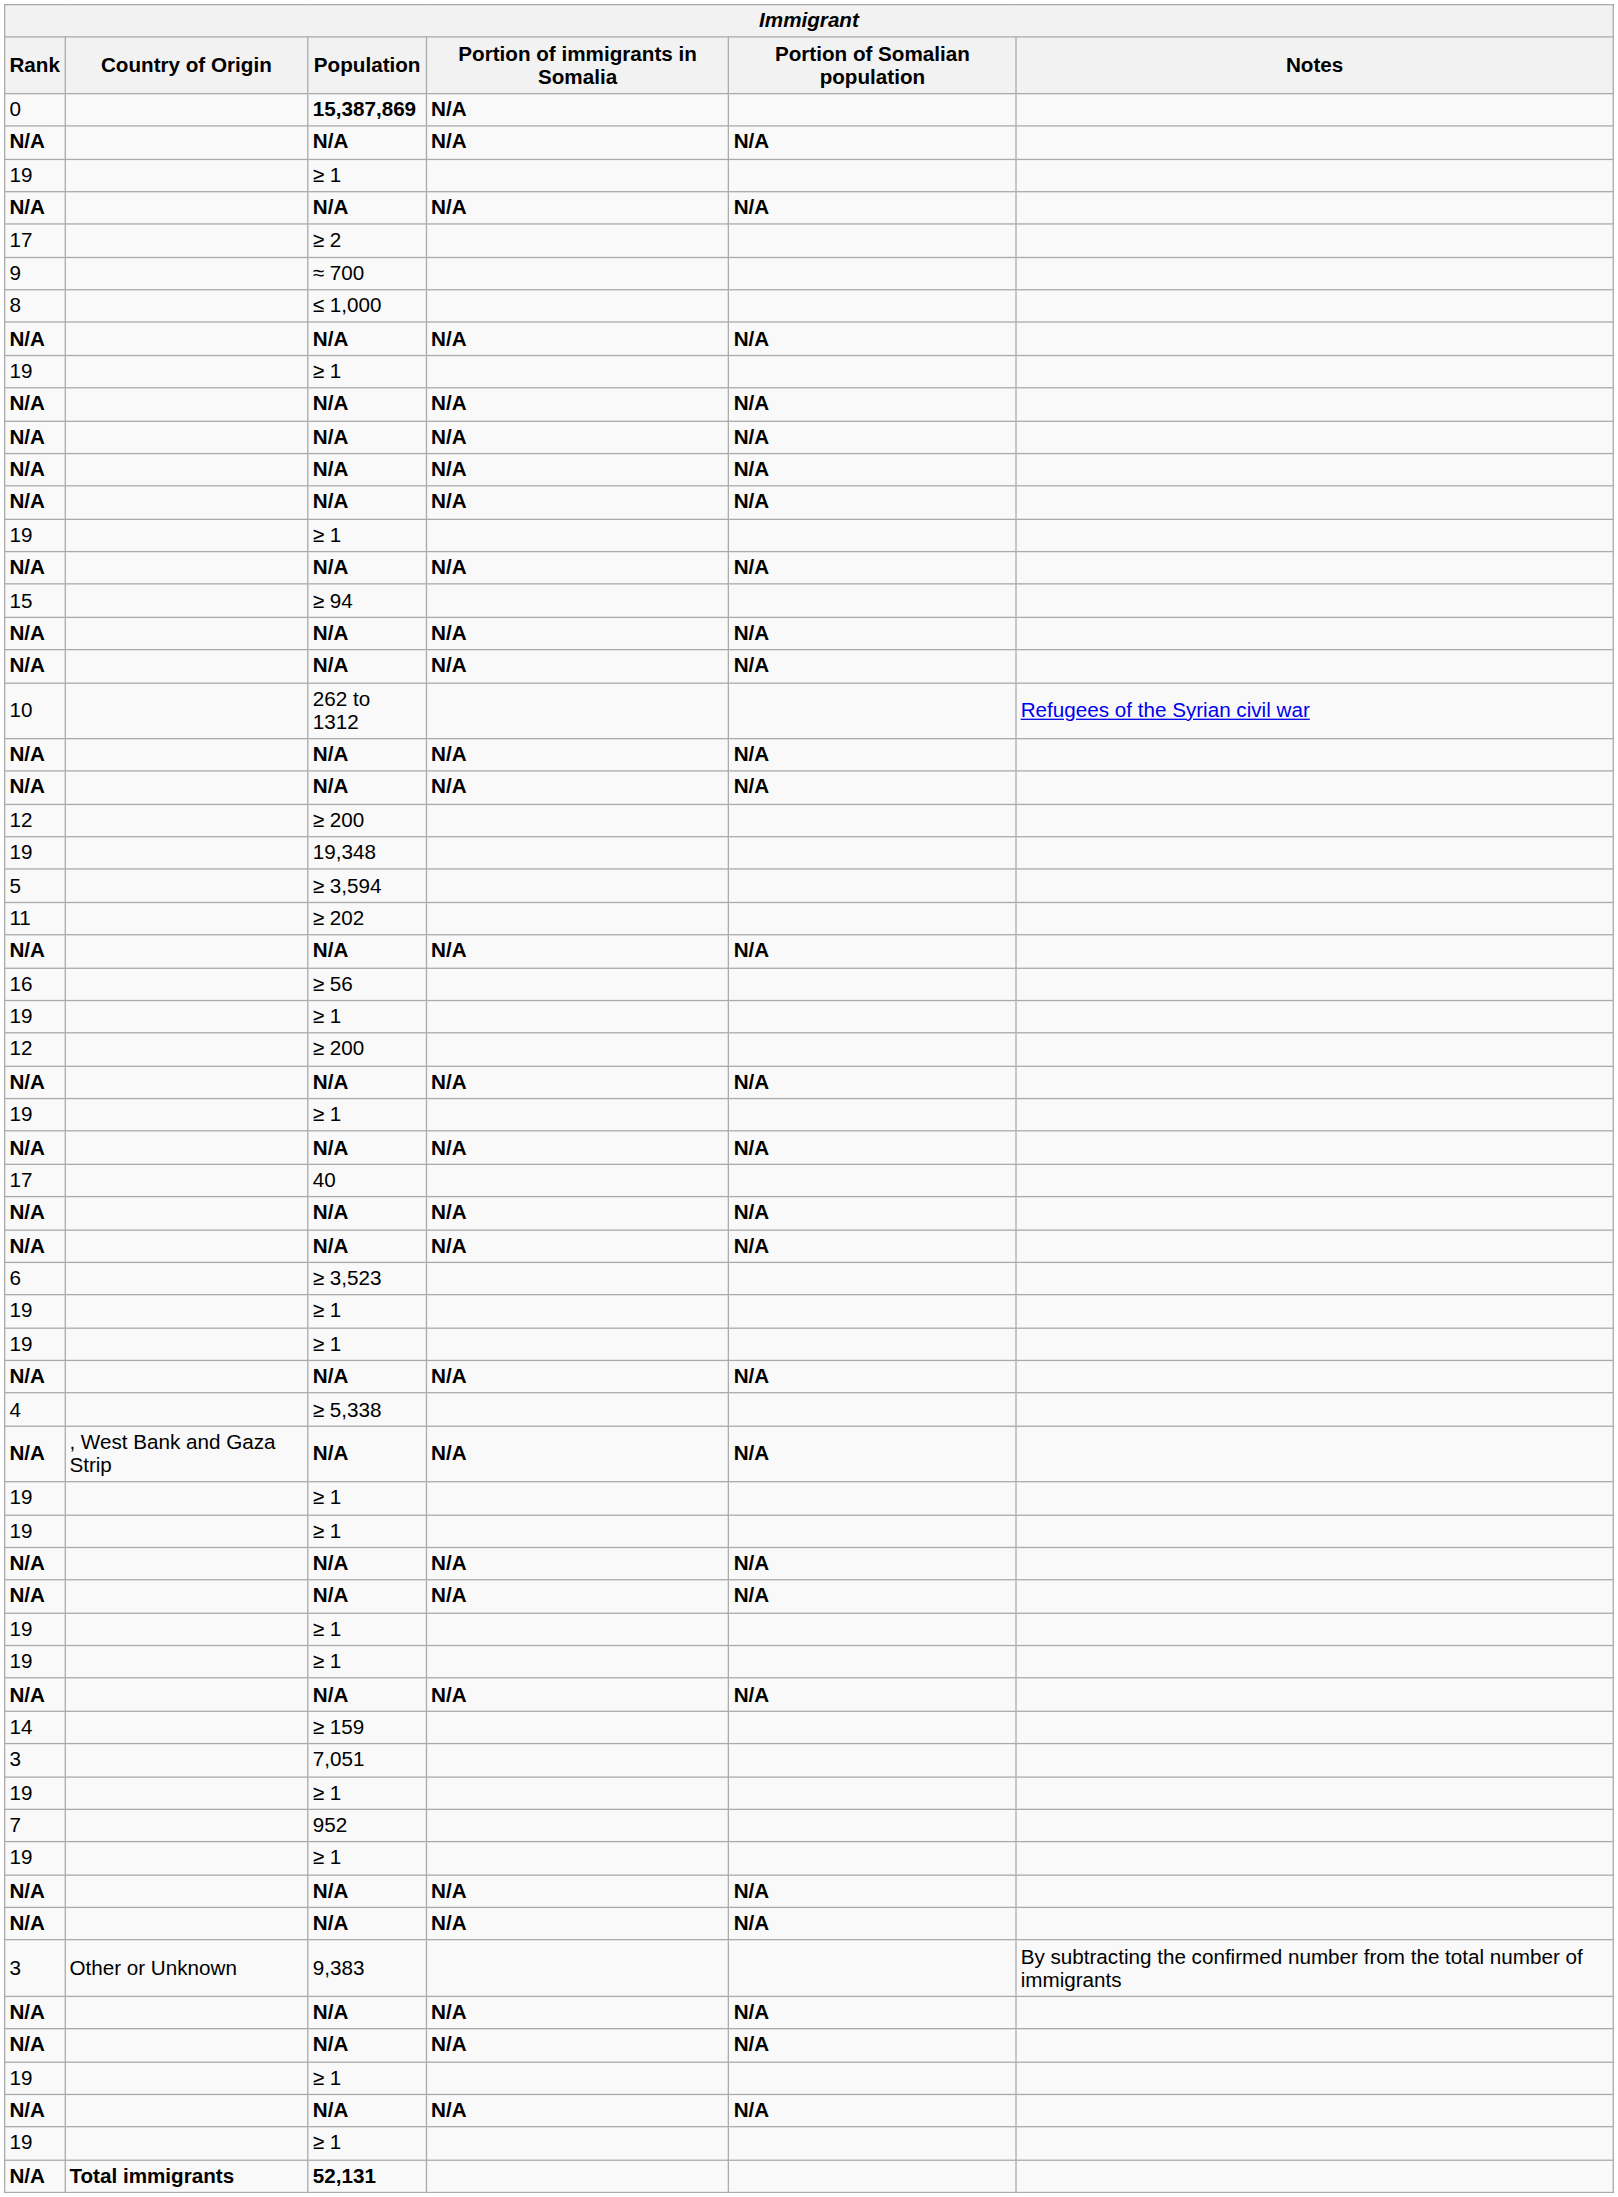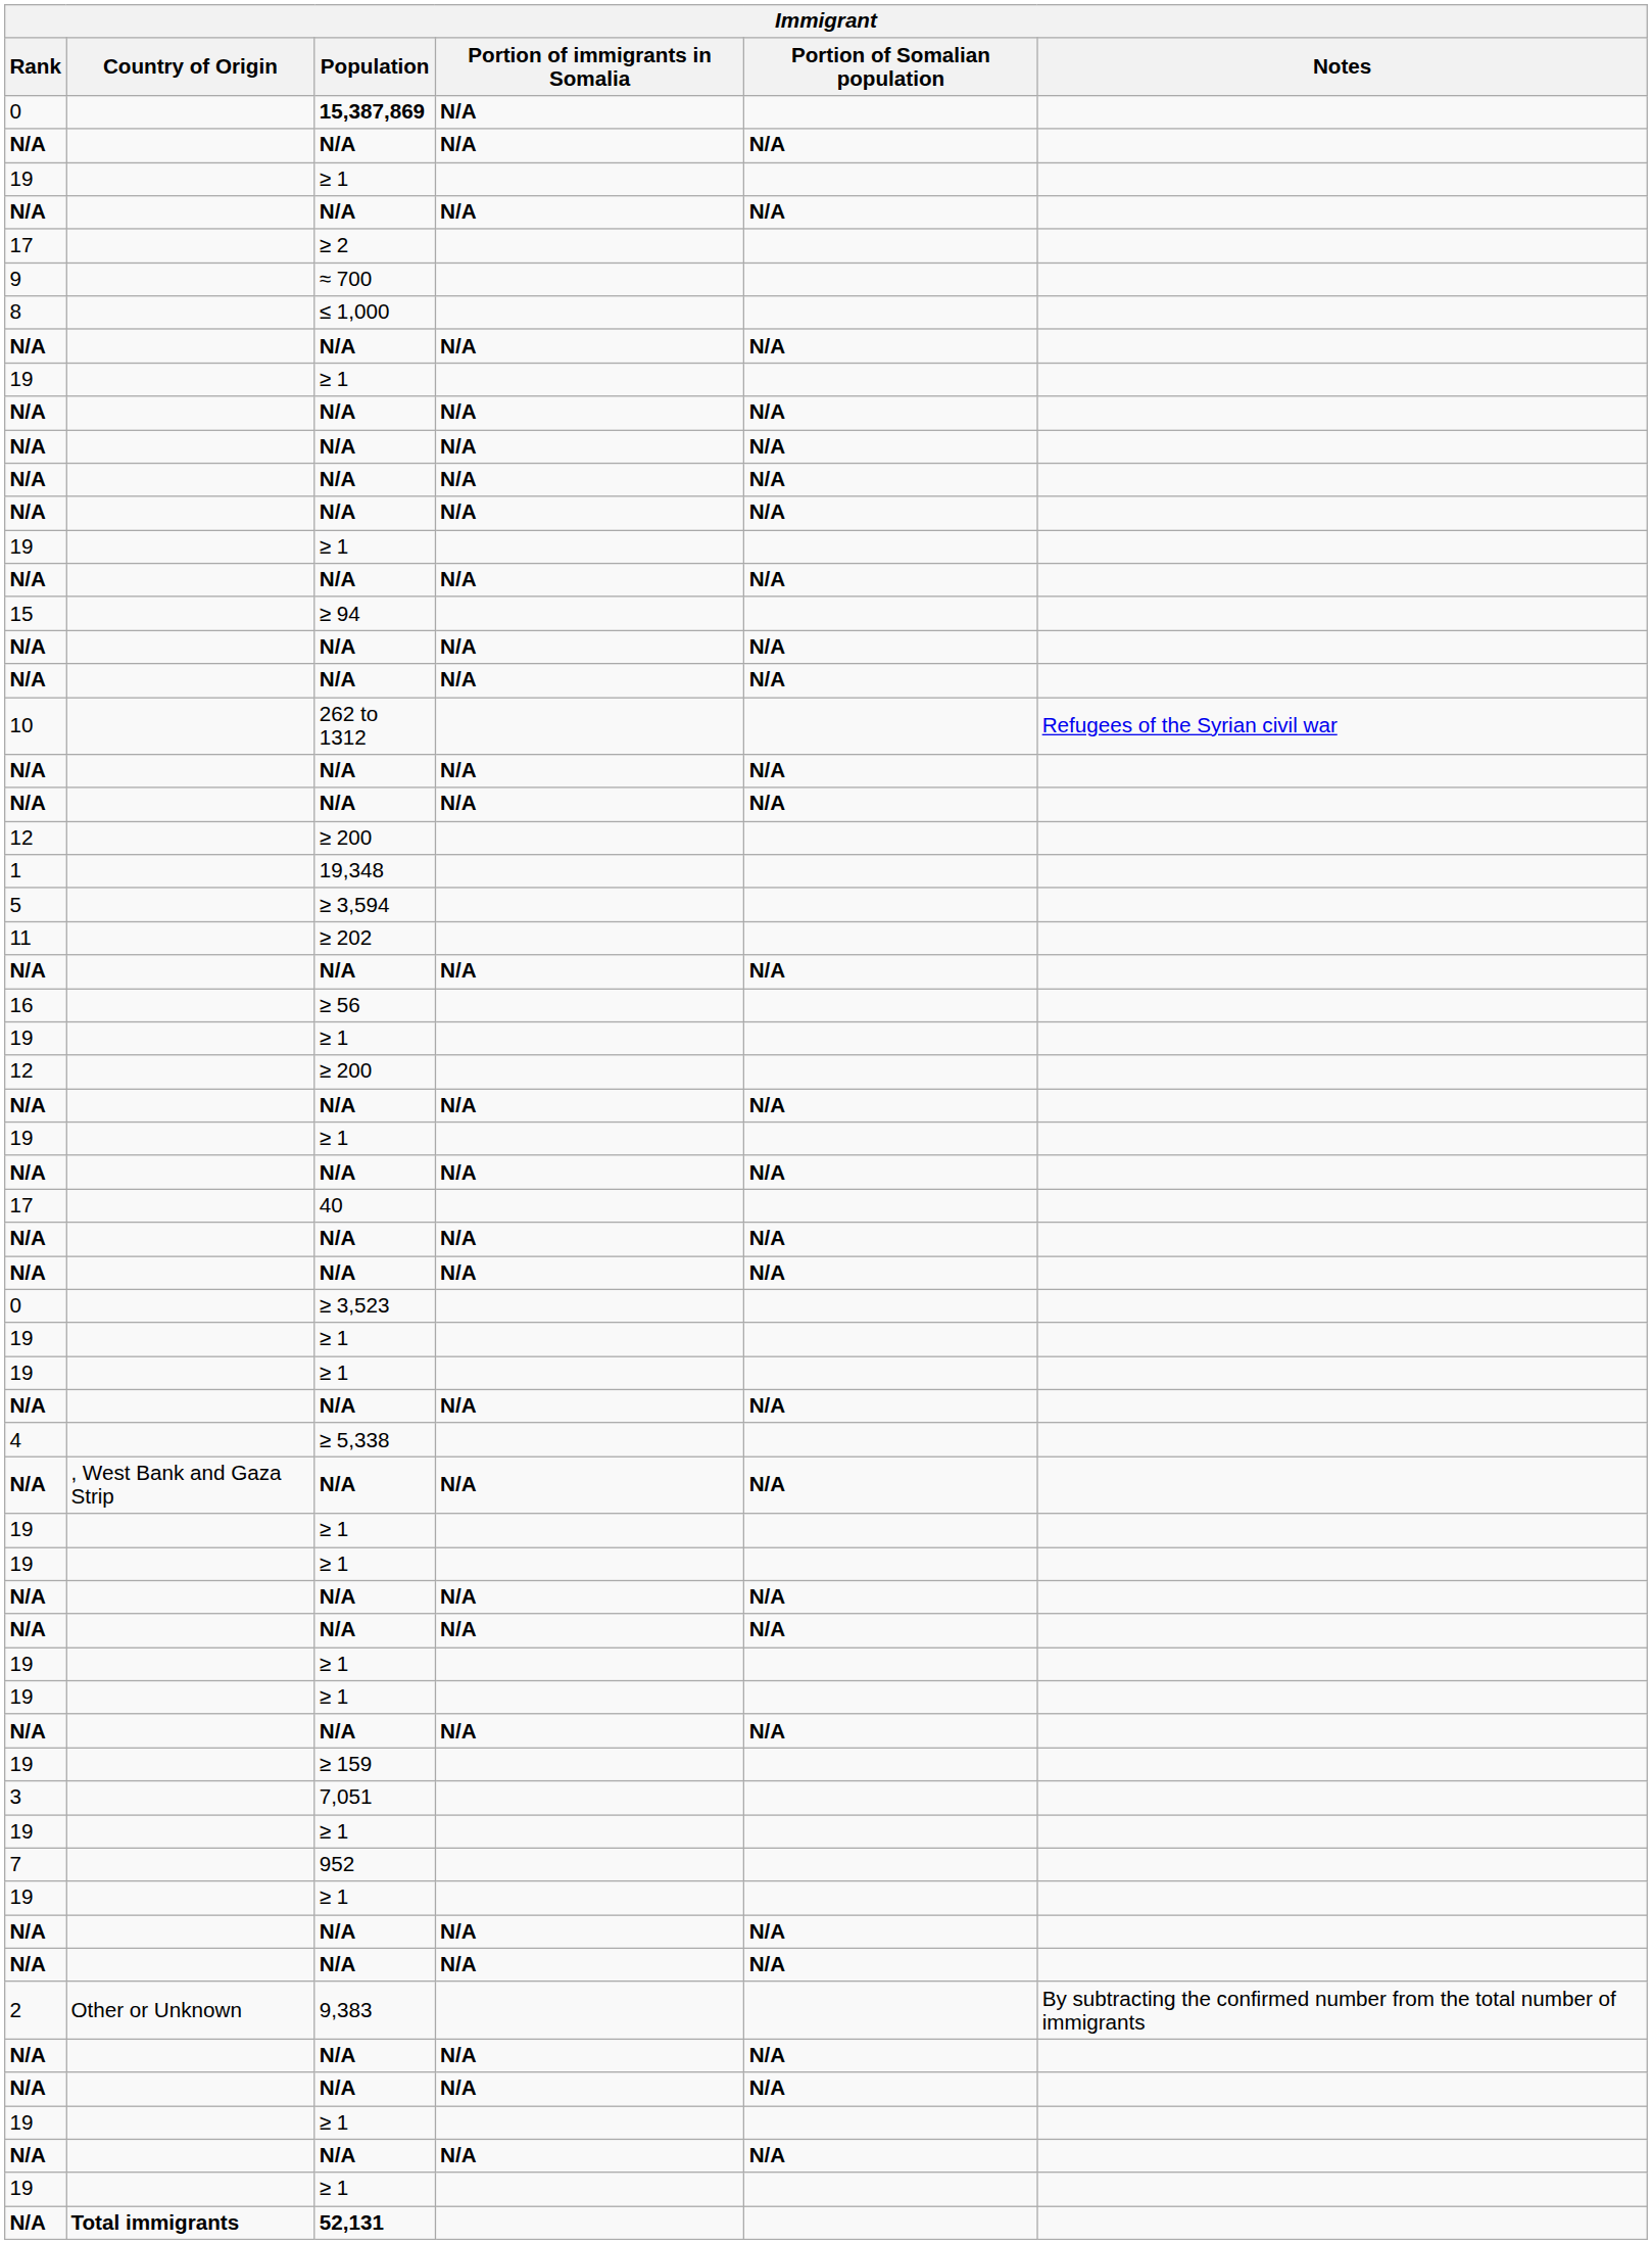 <table class="wikitable sortable">
 <tr>
 <th colspan="6"><em>Immigrant</em></th>
 </tr>
 <tr>
 <th>Rank</th>
 <th>Country of Origin</th>
 <th>Population</th>
 <th>Portion of immigrants in Somalia</th>
 <th>Portion of Somalian population</th>
 <th>Notes</th>
 </tr>
 <tr>
 <td>0</td>
 <td><strong></strong></td>
 <td><strong>15,387,869</strong></td>
 <td><strong>N/A</strong></td>
 <td><strong></strong></td>
 <td></td>
 </tr>
 <tr>
 <td><strong>N/A</strong></td>
 <td></td>
 <td><strong>N/A</strong></td>
 <td><strong>N/A</strong></td>
 <td><strong>N/A</strong></td>
 <td></td>
 </tr>
 <tr>
 <td>19</td>
 <td></td>
 <td>≥ 1</td>
 <td></td>
 <td></td>
 <td></td>
 </tr>
 <tr>
 <td><strong>N/A</strong></td>
 <td></td>
 <td><strong>N/A</strong></td>
 <td><strong>N/A</strong></td>
 <td><strong>N/A</strong></td>
 <td></td>
 </tr>
 <tr>
 <td>17</td>
 <td></td>
 <td>≥ 2</td>
 <td></td>
 <td></td>
 <td></td>
 </tr>
 <tr>
 <td>9</td>
 <td></td>
 <td>≈ 700</td>
 <td></td>
 <td></td>
 <td></td>
 </tr>
 <tr>
 <td>8</td>
 <td></td>
 <td>≤ 1,000</td>
 <td></td>
 <td></td>
 <td></td>
 </tr>
 <tr>
 <td><strong>N/A</strong></td>
 <td></td>
 <td><strong>N/A</strong></td>
 <td><strong>N/A</strong></td>
 <td><strong>N/A</strong></td>
 <td></td>
 </tr>
 <tr>
 <td>19</td>
 <td></td>
 <td>≥ 1</td>
 <td></td>
 <td></td>
 <td></td>
 </tr>
 <tr>
 <td><strong>N/A</strong></td>
 <td></td>
 <td><strong>N/A</strong></td>
 <td><strong>N/A</strong></td>
 <td><strong>N/A</strong></td>
 <td></td>
 </tr>
 <tr>
 <td><strong>N/A</strong></td>
 <td></td>
 <td><strong>N/A</strong></td>
 <td><strong>N/A</strong></td>
 <td><strong>N/A</strong></td>
 <td></td>
 </tr>
 <tr>
 <td><strong>N/A</strong></td>
 <td></td>
 <td><strong>N/A</strong></td>
 <td><strong>N/A</strong></td>
 <td><strong>N/A</strong></td>
 <td></td>
 </tr>
 <tr>
 <td><strong>N/A</strong></td>
 <td></td>
 <td><strong>N/A</strong></td>
 <td><strong>N/A</strong></td>
 <td><strong>N/A</strong></td>
 <td></td>
 </tr>
 <tr>
 <td>19</td>
 <td></td>
 <td>≥ 1</td>
 <td></td>
 <td></td>
 <td></td>
 </tr>
 <tr>
 <td><strong>N/A</strong></td>
 <td></td>
 <td><strong>N/A</strong></td>
 <td><strong>N/A</strong></td>
 <td><strong>N/A</strong></td>
 <td></td>
 </tr>
 <tr>
 <td>15</td>
 <td></td>
 <td>≥ 94</td>
 <td></td>
 <td></td>
 <td></td>
 </tr>
 <tr>
 <td><strong>N/A</strong></td>
 <td></td>
 <td><strong>N/A</strong></td>
 <td><strong>N/A</strong></td>
 <td><strong>N/A</strong></td>
 <td></td>
 </tr>
 <tr>
 <td><strong>N/A</strong></td>
 <td></td>
 <td><strong>N/A</strong></td>
 <td><strong>N/A</strong></td>
 <td><strong>N/A</strong></td>
 <td></td>
 </tr>
 <tr>
 <td>10</td>
 <td></td>
 <td>262 to 1312</td>
 <td></td>
 <td></td>
 <td><a href='#'>Refugees of the Syrian civil war</a></td>
 </tr>
 <tr>
 <td><strong>N/A</strong></td>
 <td></td>
 <td><strong>N/A</strong></td>
 <td><strong>N/A</strong></td>
 <td><strong>N/A</strong></td>
 <td></td>
 </tr>
 <tr>
 <td><strong>N/A</strong></td>
 <td></td>
 <td><strong>N/A</strong></td>
 <td><strong>N/A</strong></td>
 <td><strong>N/A</strong></td>
 <td></td>
 </tr>
 <tr>
 <td>12</td>
 <td></td>
 <td>≥ 200</td>
 <td></td>
 <td></td>
 <td></td>
 </tr>
 <tr>
-<td>19</td>
+<td>1</td>
 <td></td>
 <td>19,348</td>
 <td></td>
 <td></td>
 <td></td>
 </tr>
 <tr>
 <td>5</td>
 <td></td>
 <td>≥ 3,594</td>
 <td></td>
 <td></td>
 <td></td>
 </tr>
 <tr>
 <td>11</td>
 <td></td>
 <td>≥ 202</td>
 <td></td>
 <td></td>
 <td></td>
 </tr>
 <tr>
 <td><strong>N/A</strong></td>
 <td></td>
 <td><strong>N/A</strong></td>
 <td><strong>N/A</strong></td>
 <td><strong>N/A</strong></td>
 <td></td>
 </tr>
 <tr>
 <td>16</td>
 <td></td>
 <td>≥ 56</td>
 <td></td>
 <td></td>
 <td></td>
 </tr>
 <tr>
 <td>19</td>
 <td></td>
 <td>≥ 1</td>
 <td></td>
 <td></td>
 <td></td>
 </tr>
 <tr>
 <td>12</td>
 <td></td>
 <td>≥ 200</td>
 <td></td>
 <td></td>
 <td></td>
 </tr>
 <tr>
 <td><strong>N/A</strong></td>
 <td></td>
 <td><strong>N/A</strong></td>
 <td><strong>N/A</strong></td>
 <td><strong>N/A</strong></td>
 <td></td>
 </tr>
 <tr>
 <td>19</td>
 <td></td>
 <td>≥ 1</td>
 <td></td>
 <td></td>
 <td></td>
 </tr>
 <tr>
 <td><strong>N/A</strong></td>
 <td></td>
 <td><strong>N/A</strong></td>
 <td><strong>N/A</strong></td>
 <td><strong>N/A</strong></td>
 <td></td>
 </tr>
 <tr>
 <td>17</td>
 <td></td>
 <td>40</td>
 <td></td>
 <td></td>
 <td></td>
 </tr>
 <tr>
 <td><strong>N/A</strong></td>
 <td></td>
 <td><strong>N/A</strong></td>
 <td><strong>N/A</strong></td>
 <td><strong>N/A</strong></td>
 <td></td>
 </tr>
 <tr>
 <td><strong>N/A</strong></td>
 <td></td>
 <td><strong>N/A</strong></td>
 <td><strong>N/A</strong></td>
 <td><strong>N/A</strong></td>
 <td></td>
 </tr>
 <tr>
-<td>6</td>
+<td>0</td>
 <td></td>
 <td>≥ 3,523</td>
 <td></td>
 <td></td>
 <td></td>
 </tr>
 <tr>
 <td>19</td>
 <td></td>
 <td>≥ 1</td>
 <td></td>
 <td></td>
 <td></td>
 </tr>
 <tr>
 <td>19</td>
 <td></td>
 <td>≥ 1</td>
 <td></td>
 <td></td>
 <td></td>
 </tr>
 <tr>
 <td><strong>N/A</strong></td>
 <td></td>
 <td><strong>N/A</strong></td>
 <td><strong>N/A</strong></td>
 <td><strong>N/A</strong></td>
 <td></td>
 </tr>
 <tr>
 <td>4</td>
 <td></td>
 <td>≥ 5,338</td>
 <td></td>
 <td></td>
 <td></td>
 </tr>
 <tr>
 <td><strong>N/A</strong></td>
 <td>, West Bank and Gaza Strip</td>
 <td><strong>N/A</strong></td>
 <td><strong>N/A</strong></td>
 <td><strong>N/A</strong></td>
 <td></td>
 </tr>
 <tr>
 <td>19</td>
 <td></td>
 <td>≥ 1</td>
 <td></td>
 <td></td>
 <td></td>
 </tr>
 <tr>
 <td>19</td>
 <td></td>
 <td>≥ 1</td>
 <td></td>
 <td></td>
 <td></td>
 </tr>
 <tr>
 <td><strong>N/A</strong></td>
 <td></td>
 <td><strong>N/A</strong></td>
 <td><strong>N/A</strong></td>
 <td><strong>N/A</strong></td>
 <td></td>
 </tr>
 <tr>
 <td><strong>N/A</strong></td>
 <td></td>
 <td><strong>N/A</strong></td>
 <td><strong>N/A</strong></td>
 <td><strong>N/A</strong></td>
 <td></td>
 </tr>
 <tr>
 <td>19</td>
 <td></td>
 <td>≥ 1</td>
 <td></td>
 <td></td>
 <td></td>
 </tr>
 <tr>
 <td>19</td>
 <td></td>
 <td>≥ 1</td>
 <td></td>
 <td></td>
 <td></td>
 </tr>
 <tr>
 <td><strong>N/A</strong></td>
 <td></td>
 <td><strong>N/A</strong></td>
 <td><strong>N/A</strong></td>
 <td><strong>N/A</strong></td>
 <td></td>
 </tr>
 <tr>
-<td>14</td>
+<td>19</td>
 <td></td>
 <td>≥ 159</td>
 <td></td>
 <td></td>
 <td></td>
 </tr>
 <tr>
 <td>3</td>
 <td></td>
 <td>7,051</td>
 <td></td>
 <td></td>
 <td></td>
 </tr>
 <tr>
 <td>19</td>
 <td></td>
 <td>≥ 1</td>
 <td></td>
 <td></td>
 <td></td>
 </tr>
 <tr>
 <td>7</td>
 <td></td>
 <td>952</td>
 <td></td>
 <td></td>
 <td></td>
 </tr>
 <tr>
 <td>19</td>
 <td></td>
 <td>≥ 1</td>
 <td></td>
 <td></td>
 <td></td>
 </tr>
 <tr>
 <td><strong>N/A</strong></td>
 <td></td>
 <td><strong>N/A</strong></td>
 <td><strong>N/A</strong></td>
 <td><strong>N/A</strong></td>
 <td></td>
 </tr>
 <tr>
 <td><strong>N/A</strong></td>
 <td></td>
 <td><strong>N/A</strong></td>
 <td><strong>N/A</strong></td>
 <td><strong>N/A</strong></td>
 <td></td>
 </tr>
 <tr>
-<td>3</td>
+<td>2</td>
 <td>Other or Unknown</td>
 <td>9,383</td>
 <td></td>
 <td></td>
 <td>By subtracting the confirmed number from the total number of immigrants</td>
 </tr>
 <tr>
 <td><strong>N/A</strong></td>
 <td></td>
 <td><strong>N/A</strong></td>
 <td><strong>N/A</strong></td>
 <td><strong>N/A</strong></td>
 <td></td>
 </tr>
 <tr>
 <td><strong>N/A</strong></td>
 <td></td>
 <td><strong>N/A</strong></td>
 <td><strong>N/A</strong></td>
 <td><strong>N/A</strong></td>
 <td></td>
 </tr>
 <tr>
 <td>19</td>
 <td></td>
 <td>≥ 1</td>
 <td></td>
 <td></td>
 <td></td>
 </tr>
 <tr>
 <td><strong>N/A</strong></td>
 <td></td>
 <td><strong>N/A</strong></td>
 <td><strong>N/A</strong></td>
 <td><strong>N/A</strong></td>
 <td></td>
 </tr>
 <tr>
 <td>19</td>
 <td></td>
 <td>≥ 1</td>
 <td></td>
 <td></td>
 <td></td>
 </tr>
 <tr>
 <td><strong>N/A</strong></td>
 <td><strong>Total immigrants</strong></td>
 <td><strong>52,131</strong></td>
 <td></td>
 <td></td>
 </tr>
 </table>
